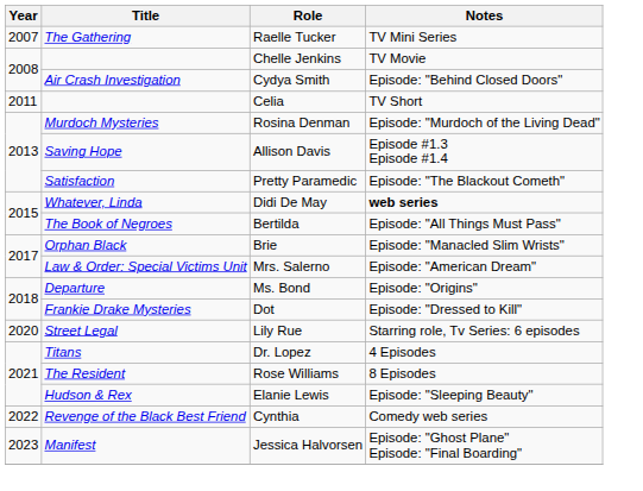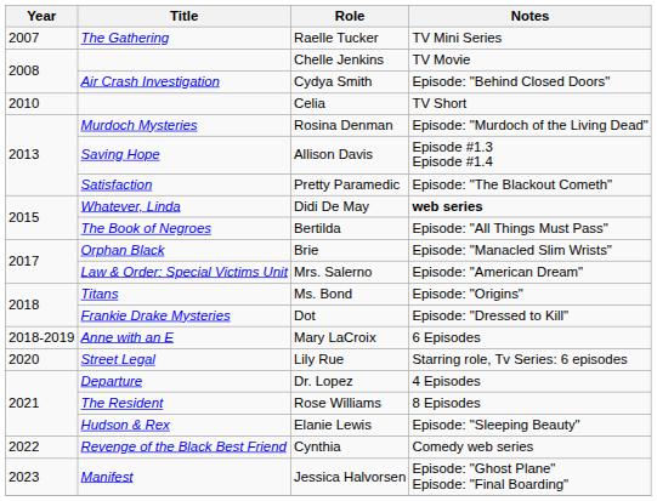 <table class="wikitable sortable">
 <tr>
 <th>Year</th>
 <th>Title</th>
 <th>Role</th>
 <th class="unsortable">Notes</th>
 </tr>
 <tr>
 <td>2007</td>
 <td data-sort-value="Gathering, The"><em><a href='#'>The Gathering</a></em></td>
 <td>Raelle Tucker</td>
 <td>TV Mini Series</td>
 </tr>
 <tr>
 <td rowspan= 2>2008</td>
 <td data-sort-value="Tower, The"><em></em></td>
 <td>Chelle Jenkins</td>
 <td>TV Movie</td>
 </tr>
 <tr>
 <td><em><a href='#'>Air Crash Investigation</a></em></td>
 <td>Cydya Smith</td>
 <td>Episode: "Behind Closed Doors"</td>
 </tr>
 <tr>
-<td>2011</td>
+<td>2010</td>
 <td><em></em></td>
 <td>Celia</td>
 <td>TV Short</td>
 </tr>
 <tr>
 <td rowspan=3>2013</td>
 <td><em><a href='#'>Murdoch Mysteries</a></em></td>
 <td>Rosina Denman</td>
 <td>Episode: "Murdoch of the Living Dead"</td>
 </tr>
 <tr>
 <td><em><a href='#'>Saving Hope</a></em></td>
 <td>Allison Davis</td>
 <td>Episode #1.3<br>Episode #1.4</td>
 </tr>
 <tr>
 <td><em><a href='#'>Satisfaction</a></em></td>
 <td>Pretty Paramedic</td>
 <td>Episode: "The Blackout Cometh"</td>
 </tr>
 <tr>
 <td rowspan=2>2015</td>
 <td><em><a href='#'>Whatever, Linda</a></em></td>
 <td>Didi De May</td>
 <td><strong>web series</strong></td>
 </tr>
 <tr>
 <td data-sort-value="Book of Negroes, The"><em><a href='#'>The Book of Negroes</a></em></td>
 <td>Bertilda</td>
 <td>Episode: "All Things Must Pass"</td>
 </tr>
 <tr>
 <td rowspan=2>2017</td>
 <td><em><a href='#'>Orphan Black</a></em></td>
 <td>Brie</td>
 <td>Episode: "Manacled Slim Wrists"</td>
 </tr>
 <tr>
 <td><em><a href='#'>Law & Order: Special Victims Unit</a></em></td>
 <td>Mrs. Salerno</td>
 <td>Episode: "American Dream"</td>
 </tr>
 <tr>
 <td rowspan=2>2018</td>
-<td><em><a href='#'>Departure</a></em></td>
+<td><em><a href='#'>Titans</a></em></td>
 <td>Ms. Bond</td>
 <td>Episode: "Origins"</td>
 </tr>
 <tr>
 <td><em><a href='#'>Frankie Drake Mysteries</a></em></td>
 <td>Dot</td>
 <td>Episode: "Dressed to Kill"</td>
 </tr>
 <tr>
+<td>2018-2019</td>
+<td><em><a href='#'>Anne with an E</a></em></td>
+<td>Mary LaCroix</td>
+<td>6 Episodes</td>
+</tr>
+<tr>
 <td>2020</td>
 <td><em><a href='#'>Street Legal</a></em></td>
 <td>Lily Rue</td>
 <td>Starring role, Tv Series: 6 episodes</td>
 </tr>
 <tr>
 <td rowspan=3>2021</td>
-<td><em><a href='#'>Titans</a></em></td>
+<td><em><a href='#'>Departure</a></em></td>
 <td>Dr. Lopez</td>
 <td>4 Episodes</td>
 </tr>
 <tr>
 <td data-sort-value="Resident, The"><em><a href='#'>The Resident</a></em></td>
 <td>Rose Williams</td>
 <td>8 Episodes</td>
 </tr>
 <tr>
 <td><em><a href='#'>Hudson & Rex</a></em></td>
 <td>Elanie Lewis</td>
 <td>Episode: "Sleeping Beauty"</td>
 </tr>
 <tr>
 <td>2022</td>
 <td><em><a href='#'>Revenge of the Black Best Friend</a></em></td>
 <td>Cynthia</td>
 <td>Comedy web series</td>
 </tr>
 <tr>
 <td>2023</td>
 <td><em><a href='#'>Manifest</a></em></td>
 <td>Jessica Halvorsen</td>
 <td>Episode: "Ghost Plane"<br>Episode: "Final Boarding"</td>
 </tr>
 <tr>
 </tr>
 </table>
